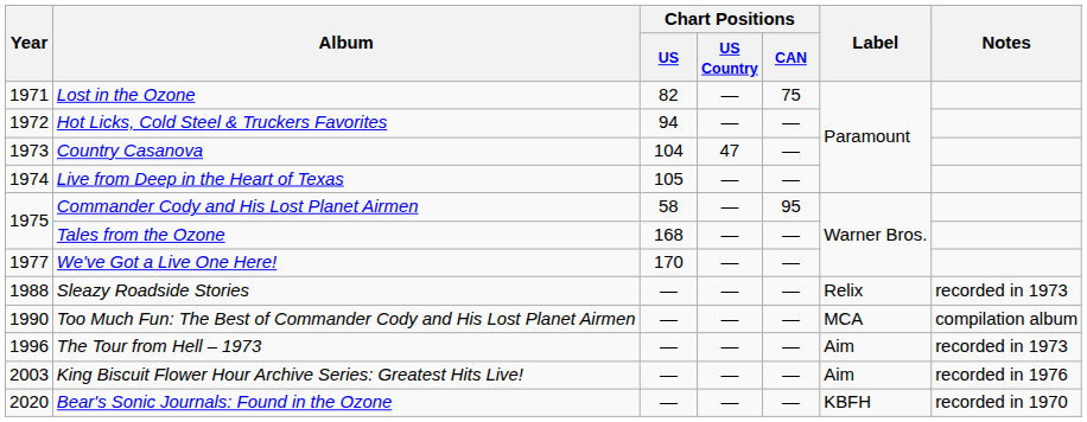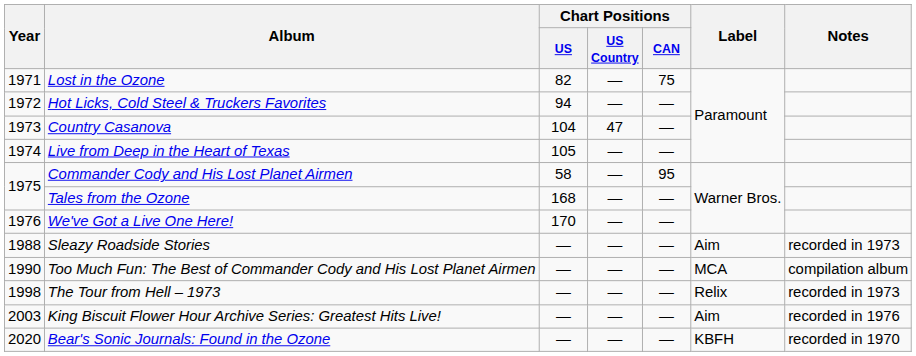 <table class="wikitable">
 <tr>
 <th rowspan="2">Year</th>
 <th rowspan="2">Album</th>
 <th colspan="3">Chart Positions</th>
 <th rowspan="2">Label</th>
 <th rowspan="2">Notes</th>
 </tr>
 <tr>
 <th style="width:45px;"><small><a href='#'>US</a></small></th>
 <th style="width:45px;"><small><a href='#'>US Country</a></small></th>
 <th style="width:45px;"><small><a href='#'>CAN</a></small></th>
 </tr>
 <tr>
 <td>1971</td>
 <td><em><a href='#'>Lost in the Ozone</a></em></td>
 <td style="text-align:center;">82</td>
 <td style="text-align:center;">—</td>
 <td style="text-align:center;">75</td>
 <td rowspan="4">Paramount</td>
 <td></td>
 </tr>
 <tr>
 <td>1972</td>
 <td><em><a href='#'>Hot Licks, Cold Steel & Truckers Favorites</a></em></td>
 <td style="text-align:center;">94</td>
 <td style="text-align:center;">—</td>
 <td style="text-align:center;">—</td>
 <td></td>
 </tr>
 <tr>
 <td>1973</td>
 <td><em><a href='#'>Country Casanova</a></em></td>
 <td style="text-align:center;">104</td>
 <td style="text-align:center;">47</td>
 <td style="text-align:center;">—</td>
 <td></td>
 </tr>
 <tr>
 <td>1974</td>
 <td><em><a href='#'>Live from Deep in the Heart of Texas</a></em></td>
 <td style="text-align:center;">105</td>
 <td style="text-align:center;">—</td>
 <td style="text-align:center;">—</td>
 <td></td>
 </tr>
 <tr>
 <td rowspan="2">1975</td>
 <td><em><a href='#'>Commander Cody and His Lost Planet Airmen</a></em></td>
 <td style="text-align:center;">58</td>
 <td style="text-align:center;">—</td>
 <td style="text-align:center;">95</td>
 <td rowspan="3">Warner Bros.</td>
 <td></td>
 </tr>
 <tr>
 <td><em><a href='#'>Tales from the Ozone</a></em></td>
 <td style="text-align:center;">168</td>
 <td style="text-align:center;">—</td>
 <td style="text-align:center;">—</td>
 <td></td>
 </tr>
 <tr>
-<td>1977</td>
+<td>1976</td>
 <td><em><a href='#'>We've Got a Live One Here!</a></em></td>
 <td style="text-align:center;">170</td>
 <td style="text-align:center;">—</td>
 <td style="text-align:center;">—</td>
 <td></td>
 </tr>
 <tr>
 <td>1988</td>
 <td><em>Sleazy Roadside Stories</em> </td>
 <td style="text-align:center;">—</td>
 <td style="text-align:center;">—</td>
 <td style="text-align:center;">—</td>
-<td>Relix</td>
+<td>Aim</td>
 <td>recorded in 1973</td>
 </tr>
 <tr>
 <td>1990</td>
 <td><em>Too Much Fun: The Best of Commander Cody and His Lost Planet Airmen</em> </td>
 <td style="text-align:center;">—</td>
 <td style="text-align:center;">—</td>
 <td style="text-align:center;">—</td>
 <td>MCA</td>
 <td>compilation album</td>
 </tr>
 <tr>
-<td>1996</td>
+<td>1998</td>
 <td><em>The Tour from Hell – 1973</em> </td>
 <td style="text-align:center;">—</td>
 <td style="text-align:center;">—</td>
 <td style="text-align:center;">—</td>
-<td>Aim</td>
+<td>Relix</td>
 <td>recorded in 1973</td>
 </tr>
 <tr>
 <td>2003</td>
 <td><em>King Biscuit Flower Hour Archive Series: Greatest Hits Live!</em> </td>
 <td style="text-align:center;">—</td>
 <td style="text-align:center;">—</td>
 <td style="text-align:center;">—</td>
 <td>Aim</td>
 <td>recorded in 1976</td>
 </tr>
 <tr>
 <td>2020</td>
 <td><em><a href='#'>Bear's Sonic Journals: Found in the Ozone</a></em></td>
 <td style="text-align:center;">—</td>
 <td style="text-align:center;">—</td>
 <td style="text-align:center;">—</td>
 <td>KBFH</td>
 <td>recorded in 1970</td>
 </tr>
 </table>
